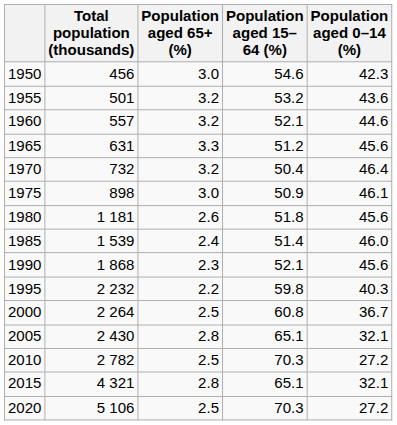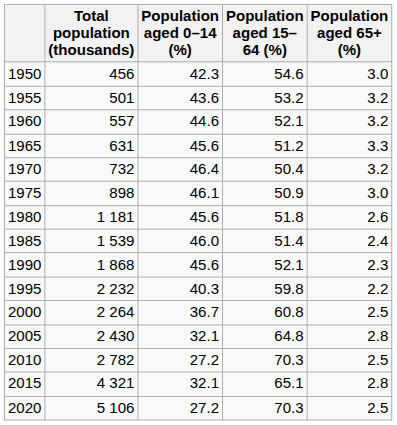 <table class="wikitable">
 <tr>
 <th></th>
 <th width="80pt">Total population (thousands)</th>
+<th width="80pt">Population aged 0–14 (%)</th>
+<th width="80pt">Population aged 15–64 (%)</th>
 <th width="80pt">Population aged 65+ (%)</th>
-<th width="80pt">Population aged 15–64 (%)</th>
-<th width="80pt">Population aged 0–14 (%)</th>
 </tr>
 <tr>
 <td>1950</td>
 <td align="right">456</td>
+<td align="right">42.3</td>
+<td align="right">54.6</td>
 <td align="right">3.0</td>
-<td align="right">54.6</td>
-<td align="right">42.3</td>
 </tr>
 <tr>
 <td>1955</td>
 <td align="right">501</td>
+<td align="right">43.6</td>
+<td align="right">53.2</td>
 <td align="right">3.2</td>
-<td align="right">53.2</td>
-<td align="right">43.6</td>
 </tr>
 <tr>
 <td>1960</td>
 <td align="right">557</td>
+<td align="right">44.6</td>
+<td align="right">52.1</td>
 <td align="right">3.2</td>
-<td align="right">52.1</td>
-<td align="right">44.6</td>
 </tr>
 <tr>
 <td>1965</td>
 <td align="right">631</td>
+<td align="right">45.6</td>
+<td align="right">51.2</td>
 <td align="right">3.3</td>
-<td align="right">51.2</td>
-<td align="right">45.6</td>
 </tr>
 <tr>
 <td>1970</td>
 <td align="right">732</td>
+<td align="right">46.4</td>
+<td align="right">50.4</td>
 <td align="right">3.2</td>
-<td align="right">50.4</td>
-<td align="right">46.4</td>
 </tr>
 <tr>
 <td>1975</td>
 <td align="right">898</td>
+<td align="right">46.1</td>
+<td align="right">50.9</td>
 <td align="right">3.0</td>
-<td align="right">50.9</td>
-<td align="right">46.1</td>
 </tr>
 <tr>
 <td>1980</td>
 <td align="right">1 181</td>
+<td align="right">45.6</td>
+<td align="right">51.8</td>
 <td align="right">2.6</td>
-<td align="right">51.8</td>
-<td align="right">45.6</td>
 </tr>
 <tr>
 <td>1985</td>
 <td align="right">1 539</td>
+<td align="right">46.0</td>
+<td align="right">51.4</td>
 <td align="right">2.4</td>
-<td align="right">51.4</td>
-<td align="right">46.0</td>
 </tr>
 <tr>
 <td>1990</td>
 <td align="right">1 868</td>
+<td align="right">45.6</td>
+<td align="right">52.1</td>
 <td align="right">2.3</td>
-<td align="right">52.1</td>
-<td align="right">45.6</td>
 </tr>
 <tr>
 <td>1995</td>
 <td align="right">2 232</td>
+<td align="right">40.3</td>
+<td align="right">59.8</td>
 <td align="right">2.2</td>
-<td align="right">59.8</td>
-<td align="right">40.3</td>
 </tr>
 <tr>
 <td>2000</td>
 <td align="right">2 264</td>
+<td align="right">36.7</td>
+<td align="right">60.8</td>
 <td align="right">2.5</td>
-<td align="right">60.8</td>
-<td align="right">36.7</td>
 </tr>
 <tr>
 <td>2005</td>
 <td align="right">2 430</td>
+<td align="right">32.1</td>
+<td align="right">64.8</td>
 <td align="right">2.8</td>
-<td align="right">65.1</td>
-<td align="right">32.1</td>
 </tr>
 <tr>
 <td>2010</td>
 <td align="right">2 782</td>
+<td align="right">27.2</td>
+<td align="right">70.3</td>
 <td align="right">2.5</td>
-<td align="right">70.3</td>
-<td align="right">27.2</td>
 </tr>
 <tr>
 <td>2015</td>
 <td align="right">4 321</td>
+<td align="right">32.1</td>
+<td align="right">65.1</td>
 <td align="right">2.8</td>
-<td align="right">65.1</td>
-<td align="right">32.1</td>
 </tr>
 <tr>
 <td>2020</td>
 <td align="right">5 106</td>
+<td align="right">27.2</td>
+<td align="right">70.3</td>
 <td align="right">2.5</td>
-<td align="right">70.3</td>
-<td align="right">27.2</td>
 </tr>
 </table>
